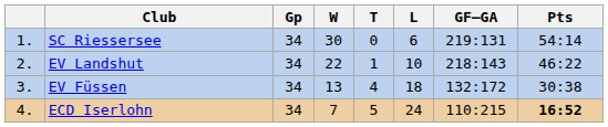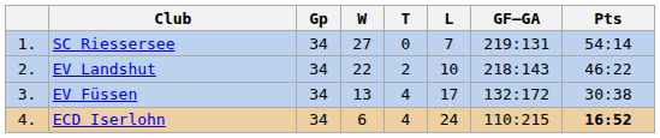 <table class="wikitable">
 <tr>
 <th width="30"></th>
 <th width="200">Club</th>
 <th width="30">Gp</th>
 <th width="30">W</th>
 <th width="30">T</th>
 <th width="30">L</th>
 <th width="70">GF–GA</th>
 <th width="70">Pts</th>
 </tr>
 <tr bgcolor="#BCD2EE" align="center">
 <td>1.</td>
 <td align="left"><a href='#'>SC Riessersee</a></td>
 <td>34</td>
-<td>30</td>
+<td>27</td>
 <td>0</td>
-<td>6</td>
+<td>7</td>
 <td>219:131</td>
 <td>54:14</td>
 </tr>
 <tr bgcolor=#BCD2EE align="center">
 <td>2.</td>
 <td align="left"><a href='#'>EV Landshut</a></td>
 <td>34</td>
 <td>22</td>
-<td>1</td>
+<td>2</td>
 <td>10</td>
 <td>218:143</td>
 <td>46:22</td>
 </tr>
 <tr bgcolor=#BCD2EE align="center">
 <td>3.</td>
 <td align="left"><a href='#'>EV Füssen</a></td>
 <td>34</td>
 <td>13</td>
 <td>4</td>
-<td>18</td>
+<td>17</td>
 <td>132:172</td>
 <td>30:38</td>
 </tr>
 <tr bgcolor=#EECFA1 align="center">
 <td>4.</td>
 <td align="left"><a href='#'>ECD Iserlohn</a></td>
 <td>34</td>
-<td>7</td>
-<td>5</td>
+<td>6</td>
+<td>4</td>
 <td>24</td>
 <td>110:215</td>
 <td><strong>16:52</strong></td>
 </tr>
 </table>
